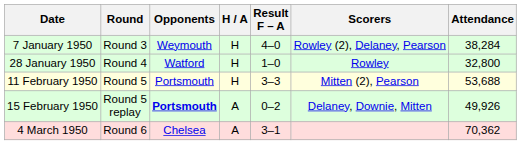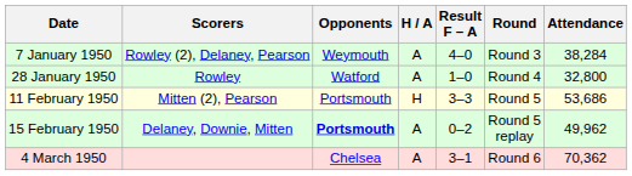 <table class="wikitable" style="text-align:center">
 <tr>
 <th>Date</th>
-<th>Round</th>
+<th>Scorers</th>
 <th>Opponents</th>
 <th>H / A</th>
 <th>Result<br>F – A</th>
-<th>Scorers</th>
+<th>Round</th>
 <th>Attendance</th>
 </tr>
 <tr bgcolor="#ddffdd">
 <td>7 January 1950</td>
+<td><a href='#'>Rowley</a> (2), <a href='#'>Delaney</a>, <a href='#'>Pearson</a></td>
+<td><a href='#'>Weymouth</a></td>
+<td>A</td>
+<td>4–0</td>
 <td>Round 3</td>
-<td><a href='#'>Weymouth</a></td>
-<td>H</td>
-<td>4–0</td>
-<td><a href='#'>Rowley</a> (2), <a href='#'>Delaney</a>, <a href='#'>Pearson</a></td>
 <td>38,284</td>
 </tr>
 <tr bgcolor="#ddffdd">
 <td>28 January 1950</td>
+<td><a href='#'>Rowley</a></td>
+<td><a href='#'>Watford</a></td>
+<td>A</td>
+<td>1–0</td>
 <td>Round 4</td>
-<td><a href='#'>Watford</a></td>
-<td>H</td>
-<td>1–0</td>
-<td><a href='#'>Rowley</a></td>
 <td>32,800</td>
 </tr>
 <tr bgcolor="#ffffdd">
 <td>11 February 1950</td>
-<td>Round 5</td>
+<td><a href='#'>Mitten</a> (2), <a href='#'>Pearson</a></td>
 <td><a href='#'>Portsmouth</a></td>
 <td>H</td>
 <td>3–3</td>
-<td><a href='#'>Mitten</a> (2), <a href='#'>Pearson</a></td>
-<td>53,688</td>
+<td>Round 5</td>
+<td>53,686</td>
 </tr>
 <tr bgcolor="#ddffdd">
 <td>15 February 1950</td>
-<td>Round 5<br>replay</td>
+<td><a href='#'>Delaney</a>, <a href='#'>Downie</a>, <a href='#'>Mitten</a></td>
 <td><strong><a href='#'>Portsmouth</a></strong></td>
 <td>A</td>
 <td>0–2</td>
-<td><a href='#'>Delaney</a>, <a href='#'>Downie</a>, <a href='#'>Mitten</a></td>
-<td>49,926</td>
+<td>Round 5<br>replay</td>
+<td>49,962</td>
 </tr>
 <tr bgcolor="#ffdddd">
 <td>4 March 1950</td>
-<td>Round 6</td>
+<td></td>
 <td><a href='#'>Chelsea</a></td>
 <td>A</td>
 <td>3–1</td>
-<td></td>
+<td>Round 6</td>
 <td>70,362</td>
 </tr>
 </table>
